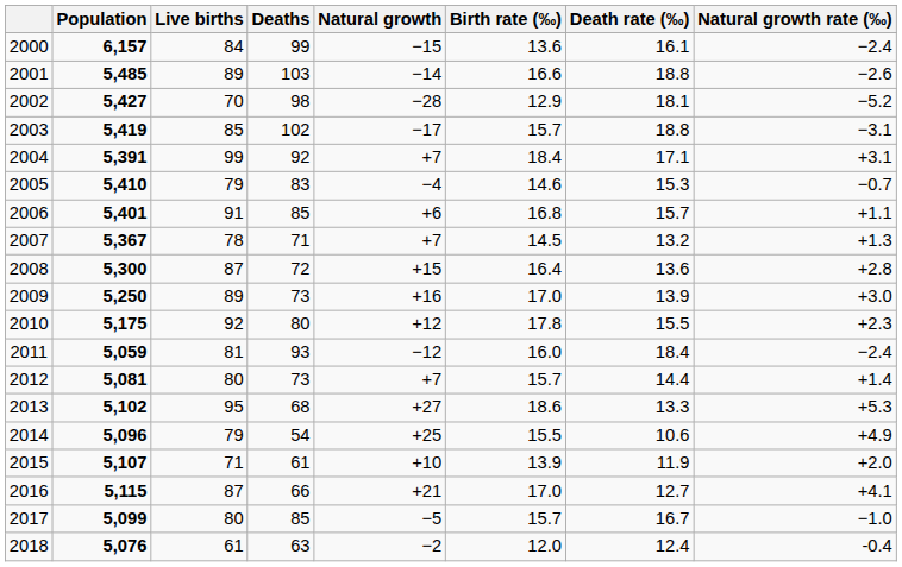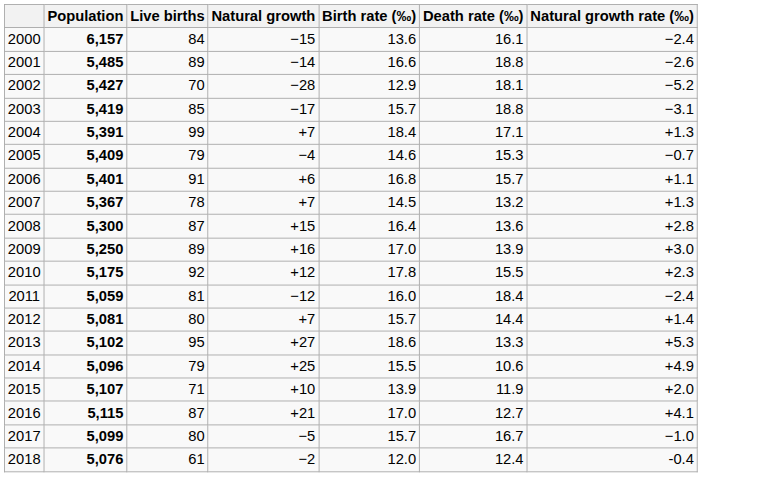 <table class="wikitable sortable"  style="text-align:right;">
 <tr>
 <th></th>
 <th>Population</th>
 <th>Live births</th>
-<th>Deaths</th>
 <th>Natural growth</th>
 <th>Birth rate (‰)</th>
 <th>Death rate (‰)</th>
 <th>Natural growth rate (‰)</th>
 </tr>
 <tr>
 <td style="text-align:center;">2000</td>
 <td><strong>6,157</strong></td>
 <td>84</td>
-<td>99</td>
 <td>−15</td>
 <td>13.6</td>
 <td>16.1</td>
 <td>−2.4</td>
 </tr>
 <tr>
 <td style="text-align:center;">2001</td>
 <td><strong>5,485 </strong></td>
 <td>89</td>
-<td>103</td>
 <td>−14</td>
 <td>16.6</td>
 <td>18.8</td>
 <td>−2.6</td>
 </tr>
 <tr>
 <td style="text-align:center;">2002</td>
 <td><strong>5,427</strong></td>
 <td>70</td>
-<td>98</td>
 <td>−28</td>
 <td>12.9</td>
 <td>18.1</td>
 <td>−5.2</td>
 </tr>
 <tr>
 <td style="text-align:center;">2003</td>
 <td><strong>5,419 </strong></td>
 <td>85</td>
-<td>102</td>
 <td>−17</td>
 <td>15.7</td>
 <td>18.8</td>
 <td>−3.1</td>
 </tr>
 <tr>
 <td style="text-align:center;">2004</td>
 <td><strong>5,391</strong></td>
 <td>99</td>
-<td>92</td>
 <td>+7</td>
 <td>18.4</td>
 <td>17.1</td>
-<td>+3.1</td>
+<td>+1.3</td>
 </tr>
 <tr>
 <td style="text-align:center;">2005</td>
-<td><strong>5,410</strong></td>
+<td><strong>5,409</strong></td>
 <td>79</td>
-<td>83</td>
 <td>−4</td>
 <td>14.6</td>
 <td>15.3</td>
 <td>−0.7</td>
 </tr>
 <tr>
 <td style="text-align:center;">2006</td>
 <td><strong>5,401 </strong></td>
 <td>91</td>
-<td>85</td>
 <td>+6</td>
 <td>16.8</td>
 <td>15.7</td>
 <td>+1.1</td>
 </tr>
 <tr>
 <td style="text-align:center;">2007</td>
 <td><strong>5,367 </strong></td>
 <td>78</td>
-<td>71</td>
 <td>+7</td>
 <td>14.5</td>
 <td>13.2</td>
 <td>+1.3</td>
 </tr>
 <tr>
 <td style="text-align:center;">2008</td>
 <td><strong>5,300</strong></td>
 <td>87</td>
-<td>72</td>
 <td>+15</td>
 <td>16.4</td>
 <td>13.6</td>
 <td>+2.8</td>
 </tr>
 <tr>
 <td style="text-align:center;">2009</td>
 <td><strong>5,250 </strong></td>
 <td>89</td>
-<td>73</td>
 <td>+16</td>
 <td>17.0</td>
 <td>13.9</td>
 <td>+3.0</td>
 </tr>
 <tr>
 <td style="text-align:center;">2010</td>
 <td><strong>5,175 </strong></td>
 <td>92</td>
-<td>80</td>
 <td>+12</td>
 <td>17.8</td>
 <td>15.5</td>
 <td>+2.3</td>
 </tr>
 <tr>
 <td style="text-align:center;">2011</td>
 <td><strong>5,059 </strong></td>
 <td>81</td>
-<td>93</td>
 <td>−12</td>
 <td>16.0</td>
 <td>18.4</td>
 <td>−2.4</td>
 </tr>
 <tr>
 <td style="text-align:center;">2012</td>
 <td><strong>5,081</strong></td>
 <td>80</td>
-<td>73</td>
 <td>+7</td>
 <td>15.7</td>
 <td>14.4</td>
 <td>+1.4</td>
 </tr>
 <tr>
 <td style="text-align:center;">2013</td>
 <td><strong>5,102</strong></td>
 <td>95</td>
-<td>68</td>
 <td>+27</td>
 <td>18.6</td>
 <td>13.3</td>
 <td>+5.3</td>
 </tr>
 <tr>
 <td style="text-align:center;">2014</td>
 <td><strong>5,096 </strong></td>
 <td>79</td>
-<td>54</td>
 <td>+25</td>
 <td>15.5</td>
 <td>10.6</td>
 <td>+4.9</td>
 </tr>
 <tr>
 <td style="text-align:center;">2015</td>
 <td><strong>5,107 </strong></td>
 <td>71</td>
-<td>61</td>
 <td>+10</td>
 <td>13.9</td>
 <td>11.9</td>
 <td>+2.0</td>
 </tr>
 <tr>
 <td style="text-align:center;">2016</td>
 <td><strong>5,115 </strong></td>
 <td>87</td>
-<td>66</td>
 <td>+21</td>
 <td>17.0</td>
 <td>12.7</td>
 <td>+4.1</td>
 </tr>
 <tr>
 <td style="text-align:center;">2017</td>
 <td><strong>5,099 </strong></td>
 <td>80</td>
-<td>85</td>
 <td>−5</td>
 <td>15.7</td>
 <td>16.7</td>
 <td>−1.0</td>
 </tr>
 <tr>
 <td style="text-align:center;">2018</td>
 <td><strong>5,076 </strong></td>
 <td>61</td>
-<td>63</td>
 <td>−2</td>
 <td>12.0</td>
 <td>12.4</td>
 <td>-0.4</td>
 </tr>
 </table>
